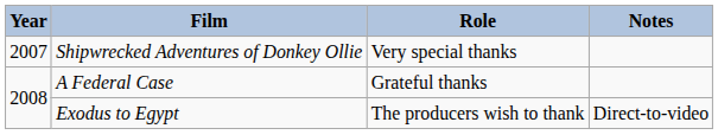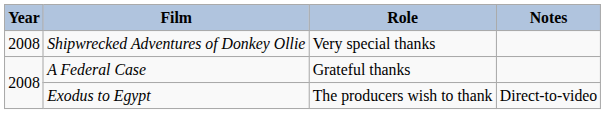 <table class="wikitable" style="font-size:95%;">
 <tr>
 <th style="background:#B0C4DE;">Year</th>
 <th style="background:#B0C4DE;">Film</th>
 <th style="background:#B0C4DE;">Role</th>
 <th style="background:#B0C4DE;">Notes</th>
 </tr>
 <tr>
-<td>2007</td>
+<td>2008</td>
 <td><em>Shipwrecked Adventures of Donkey Ollie</em></td>
 <td>Very special thanks</td>
 <td></td>
 </tr>
 <tr>
 <td rowspan=2>2008</td>
 <td><em>A Federal Case</em></td>
 <td>Grateful thanks</td>
 <td></td>
 </tr>
 <tr>
 <td><em>Exodus to Egypt</em></td>
 <td>The producers wish to thank</td>
 <td>Direct-to-video</td>
 </tr>
 </table>
